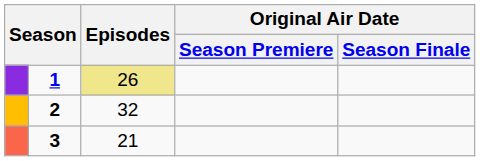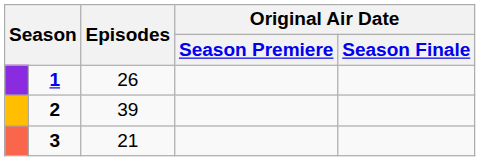 <table class="wikitable" style="text-align:center;">
 <tr>
 <th colspan="2" rowspan="2">Season</th>
 <th rowspan="2">Episodes</th>
 <th colspan="2">Original Air Date</th>
 </tr>
 <tr>
 <th><a href='#'>Season Premiere</a></th>
 <th><a href='#'>Season Finale</a></th>
 </tr>
 <tr>
 <td style="background-color:#8A2BE2; height:10px;"></td>
 <td><strong><a href='#'>1</a></strong></td>
-<td style="background: khaki;">26</td>
+<td>26</td>
 <td></td>
 <td></td>
 </tr>
 <tr>
 <td style="background-color:#FFBF00; height:10px;"></td>
 <td><strong>2</strong></td>
-<td>32</td>
+<td>39</td>
 <td></td>
 <td></td>
 </tr>
 <tr>
 <td style="background-color:#FA664B; height:10px;"></td>
 <td><strong>3</strong></td>
 <td>21</td>
 <td></td>
 <td></td>
 </tr>
 </table>
